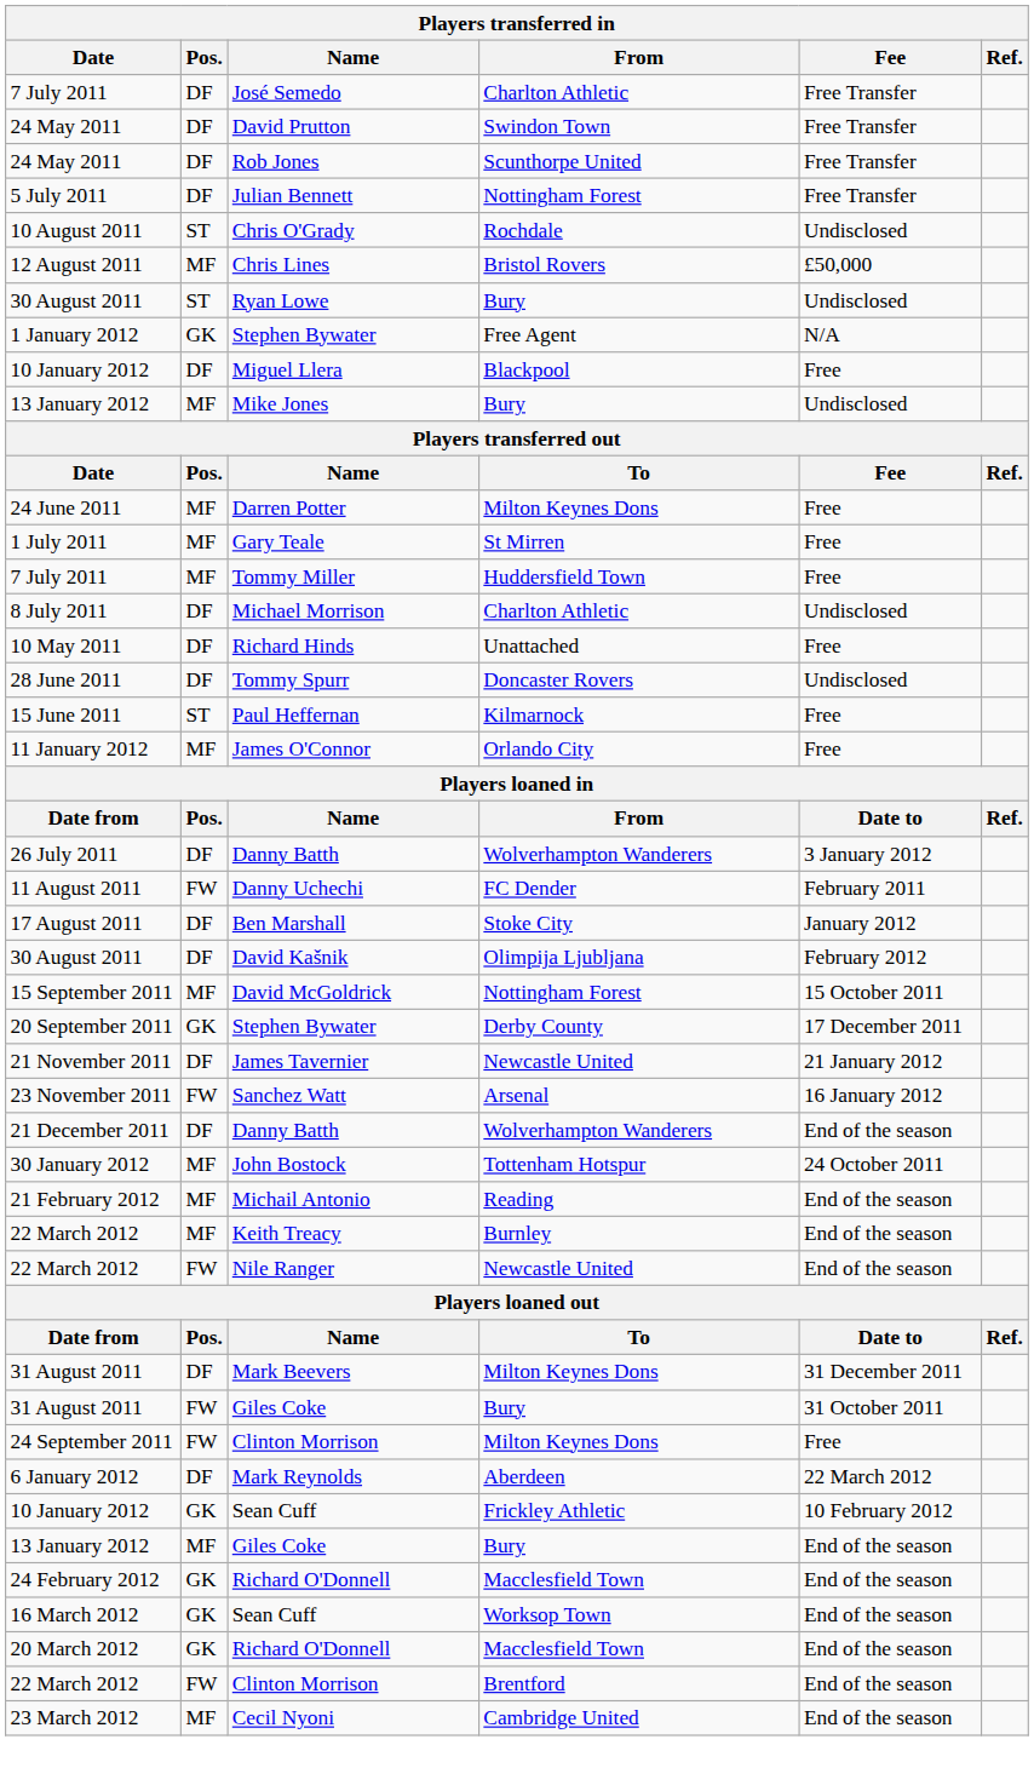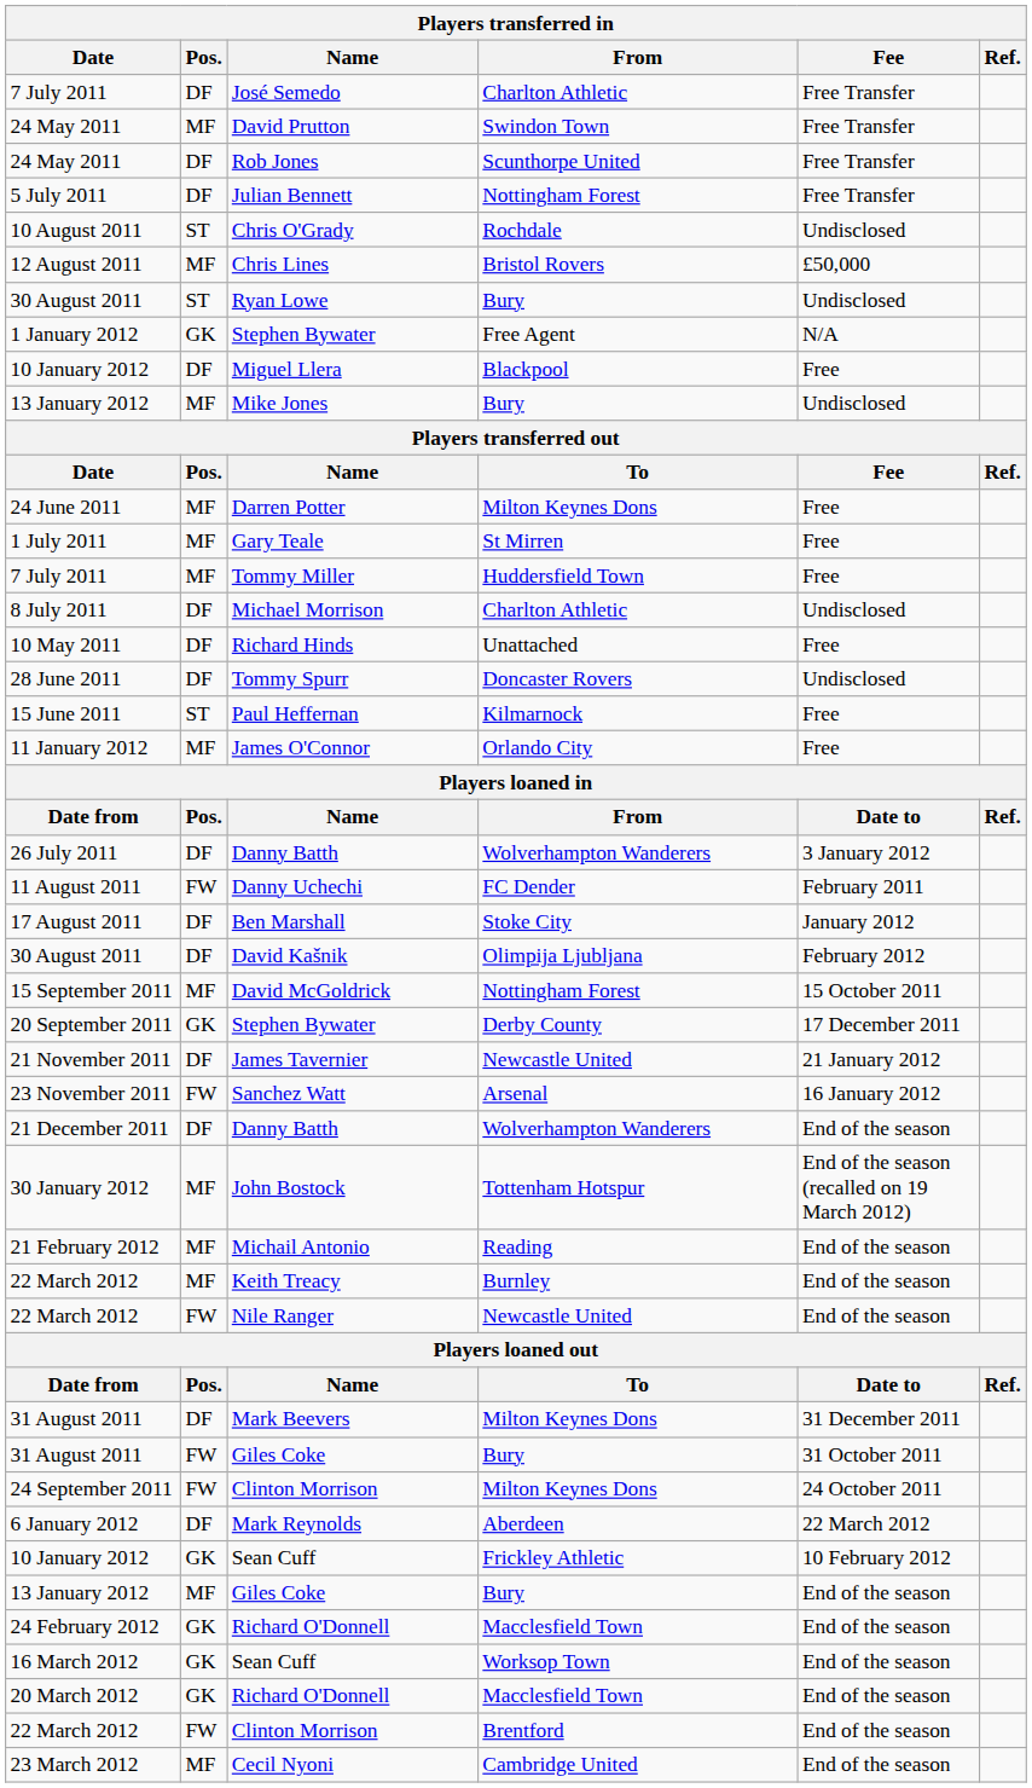 <table class="wikitable" style="font-size:95%;">
 <tr>
 <th colspan="6">Players transferred in</th>
 </tr>
 <tr>
 <th style="width:120px;">Date</th>
 <th style="width:25px;">Pos.</th>
 <th style="width:175px;">Name</th>
 <th style="width:225px;">From</th>
 <th style="width:125px;">Fee</th>
 <th style="width:25px;">Ref.</th>
 </tr>
 <tr>
 <td>7 July 2011</td>
 <td>DF</td>
 <td> <a href='#'>José Semedo</a></td>
 <td> <a href='#'>Charlton Athletic</a></td>
 <td>Free Transfer</td>
 </tr>
 <tr>
 <td>24 May 2011</td>
-<td>DF</td>
+<td>MF</td>
 <td> <a href='#'>David Prutton</a></td>
 <td> <a href='#'>Swindon Town</a></td>
 <td>Free Transfer</td>
 <td></td>
 </tr>
 <tr>
 <td>24 May 2011</td>
 <td>DF</td>
 <td> <a href='#'>Rob Jones</a></td>
 <td> <a href='#'>Scunthorpe United</a></td>
 <td>Free Transfer</td>
 <td></td>
 </tr>
 <tr>
 <td>5 July 2011</td>
 <td>DF</td>
 <td> <a href='#'>Julian Bennett</a></td>
 <td> <a href='#'>Nottingham Forest</a></td>
 <td>Free Transfer</td>
 <td></td>
 </tr>
 <tr>
 <td>10 August 2011</td>
 <td>ST</td>
 <td> <a href='#'>Chris O'Grady</a></td>
 <td> <a href='#'>Rochdale</a></td>
 <td>Undisclosed</td>
 <td></td>
 </tr>
 <tr>
 <td>12 August 2011</td>
 <td>MF</td>
 <td> <a href='#'>Chris Lines</a></td>
 <td> <a href='#'>Bristol Rovers</a></td>
 <td>£50,000</td>
 <td></td>
 </tr>
 <tr>
 <td>30 August 2011</td>
 <td>ST</td>
 <td> <a href='#'>Ryan Lowe</a></td>
 <td> <a href='#'>Bury</a></td>
 <td>Undisclosed</td>
 <td></td>
 </tr>
 <tr>
 <td>1 January 2012</td>
 <td>GK</td>
 <td> <a href='#'>Stephen Bywater</a></td>
 <td>Free Agent</td>
 <td>N/A</td>
 <td></td>
 </tr>
 <tr>
 <td>10 January 2012</td>
 <td>DF</td>
 <td> <a href='#'>Miguel Llera</a></td>
 <td> <a href='#'>Blackpool</a></td>
 <td>Free</td>
 <td></td>
 </tr>
 <tr>
 <td>13 January 2012</td>
 <td>MF</td>
 <td> <a href='#'>Mike Jones</a></td>
 <td> <a href='#'>Bury</a></td>
 <td>Undisclosed</td>
 <td></td>
 </tr>
 <tr>
 <th colspan="6">Players transferred out</th>
 </tr>
 <tr>
 <th>Date</th>
 <th>Pos.</th>
 <th>Name</th>
 <th>To</th>
 <th>Fee</th>
 <th>Ref.</th>
 </tr>
 <tr>
 <td>24 June 2011</td>
 <td>MF</td>
 <td> <a href='#'>Darren Potter</a></td>
 <td> <a href='#'>Milton Keynes Dons</a></td>
 <td>Free</td>
 <td></td>
 </tr>
 <tr>
 <td>1 July 2011</td>
 <td>MF</td>
 <td> <a href='#'>Gary Teale</a></td>
 <td> <a href='#'>St Mirren</a></td>
 <td>Free</td>
 <td></td>
 </tr>
 <tr>
 <td>7 July 2011</td>
 <td>MF</td>
 <td> <a href='#'>Tommy Miller</a></td>
 <td> <a href='#'>Huddersfield Town</a></td>
 <td>Free</td>
 <td></td>
 </tr>
 <tr>
 <td>8 July 2011</td>
 <td>DF</td>
 <td> <a href='#'>Michael Morrison</a></td>
 <td> <a href='#'>Charlton Athletic</a></td>
 <td>Undisclosed</td>
 <td></td>
 </tr>
 <tr>
 <td>10 May 2011</td>
 <td>DF</td>
 <td> <a href='#'>Richard Hinds</a></td>
 <td>Unattached</td>
 <td>Free</td>
 <td></td>
 </tr>
 <tr>
 <td>28 June 2011</td>
 <td>DF</td>
 <td> <a href='#'>Tommy Spurr</a></td>
 <td> <a href='#'>Doncaster Rovers</a></td>
 <td>Undisclosed</td>
 <td></td>
 </tr>
 <tr>
 <td>15 June 2011</td>
 <td>ST</td>
 <td> <a href='#'>Paul Heffernan</a></td>
 <td> <a href='#'>Kilmarnock</a></td>
 <td>Free</td>
 <td></td>
 </tr>
 <tr>
 <td>11 January 2012</td>
 <td>MF</td>
 <td> <a href='#'>James O'Connor</a></td>
 <td> <a href='#'>Orlando City</a></td>
 <td>Free</td>
 <td></td>
 </tr>
 <tr>
 <th colspan="7">Players loaned in</th>
 </tr>
 <tr>
 <th>Date from</th>
 <th>Pos.</th>
 <th>Name</th>
 <th>From</th>
 <th>Date to</th>
 <th>Ref.</th>
 </tr>
 <tr>
 <td>26 July 2011</td>
 <td>DF</td>
 <td> <a href='#'>Danny Batth</a></td>
 <td> <a href='#'>Wolverhampton Wanderers</a></td>
 <td>3 January 2012</td>
 <td></td>
 </tr>
 <tr>
 <td>11 August 2011</td>
 <td>FW</td>
 <td> <a href='#'>Danny Uchechi</a></td>
 <td> <a href='#'>FC Dender</a></td>
 <td>February 2011</td>
 <td></td>
 </tr>
 <tr>
 <td>17 August 2011</td>
 <td>DF</td>
 <td> <a href='#'>Ben Marshall</a></td>
 <td> <a href='#'>Stoke City</a></td>
 <td>January 2012</td>
 <td></td>
 </tr>
 <tr>
 <td>30 August 2011</td>
 <td>DF</td>
 <td> <a href='#'>David Kašnik</a></td>
 <td> <a href='#'>Olimpija Ljubljana</a></td>
 <td>February 2012</td>
 <td></td>
 </tr>
 <tr>
 <td>15 September 2011</td>
 <td>MF</td>
 <td> <a href='#'>David McGoldrick</a></td>
 <td> <a href='#'>Nottingham Forest</a></td>
 <td>15 October 2011</td>
 <td></td>
 </tr>
 <tr>
 <td>20 September 2011</td>
 <td>GK</td>
 <td> <a href='#'>Stephen Bywater</a></td>
 <td> <a href='#'>Derby County</a></td>
 <td>17 December 2011</td>
 <td></td>
 </tr>
 <tr>
 <td>21 November 2011</td>
 <td>DF</td>
 <td> <a href='#'>James Tavernier</a></td>
 <td> <a href='#'>Newcastle United</a></td>
 <td>21 January 2012</td>
 <td></td>
 </tr>
 <tr>
 <td>23 November 2011</td>
 <td>FW</td>
 <td> <a href='#'>Sanchez Watt</a></td>
 <td> <a href='#'>Arsenal</a></td>
 <td>16 January 2012</td>
 <td></td>
 </tr>
 <tr>
 <td>21 December 2011</td>
 <td>DF</td>
 <td> <a href='#'>Danny Batth</a></td>
 <td> <a href='#'>Wolverhampton Wanderers</a></td>
 <td>End of the season</td>
 <td></td>
 </tr>
 <tr>
 <td>30 January 2012</td>
 <td>MF</td>
 <td> <a href='#'>John Bostock</a></td>
 <td> <a href='#'>Tottenham Hotspur</a></td>
-<td>24 October 2011</td>
+<td>End of the season (recalled on 19 March 2012)</td>
 <td></td>
 </tr>
 <tr>
 <td>21 February 2012</td>
 <td>MF</td>
 <td> <a href='#'>Michail Antonio</a></td>
 <td> <a href='#'>Reading</a></td>
 <td>End of the season</td>
 <td></td>
 </tr>
 <tr>
 <td>22 March 2012</td>
 <td>MF</td>
 <td> <a href='#'>Keith Treacy</a></td>
 <td> <a href='#'>Burnley</a></td>
 <td>End of the season</td>
 <td></td>
 </tr>
 <tr>
 <td>22 March 2012</td>
 <td>FW</td>
 <td> <a href='#'>Nile Ranger</a></td>
 <td> <a href='#'>Newcastle United</a></td>
 <td>End of the season</td>
 <td></td>
 </tr>
 <tr>
 <th colspan="6">Players loaned out</th>
 </tr>
 <tr>
 <th>Date from</th>
 <th>Pos.</th>
 <th>Name</th>
 <th>To</th>
 <th>Date to</th>
 <th>Ref.</th>
 </tr>
 <tr>
 <td>31 August 2011</td>
 <td>DF</td>
 <td> <a href='#'>Mark Beevers</a></td>
 <td> <a href='#'>Milton Keynes Dons</a></td>
 <td>31 December 2011</td>
 <td></td>
 </tr>
 <tr>
 <td>31 August 2011</td>
 <td>FW</td>
 <td> <a href='#'>Giles Coke</a></td>
 <td> <a href='#'>Bury</a></td>
 <td>31 October 2011</td>
 <td></td>
 </tr>
 <tr>
 <td>24 September 2011</td>
 <td>FW</td>
 <td> <a href='#'>Clinton Morrison</a></td>
 <td> <a href='#'>Milton Keynes Dons</a></td>
-<td>Free</td>
+<td>24 October 2011</td>
 <td></td>
 </tr>
 <tr>
 <td>6 January 2012</td>
 <td>DF</td>
 <td> <a href='#'>Mark Reynolds</a></td>
 <td> <a href='#'>Aberdeen</a></td>
 <td>22 March 2012</td>
 <td></td>
 </tr>
 <tr>
 <td>10 January 2012</td>
 <td>GK</td>
 <td> Sean Cuff</td>
 <td> <a href='#'>Frickley Athletic</a></td>
 <td>10 February 2012</td>
 <td></td>
 </tr>
 <tr>
 <td>13 January 2012</td>
 <td>MF</td>
 <td> <a href='#'>Giles Coke</a></td>
 <td> <a href='#'>Bury</a></td>
 <td>End of the season</td>
 <td></td>
 </tr>
 <tr>
 <td>24 February 2012</td>
 <td>GK</td>
 <td> <a href='#'>Richard O'Donnell</a></td>
 <td> <a href='#'>Macclesfield Town</a></td>
 <td>End of the season</td>
 <td></td>
 </tr>
 <tr>
 <td>16 March 2012</td>
 <td>GK</td>
 <td> Sean Cuff</td>
 <td> <a href='#'>Worksop Town</a></td>
 <td>End of the season</td>
 <td></td>
 </tr>
 <tr>
 <td>20 March 2012</td>
 <td>GK</td>
 <td> <a href='#'>Richard O'Donnell</a></td>
 <td> <a href='#'>Macclesfield Town</a></td>
 <td>End of the season</td>
 <td></td>
 </tr>
 <tr>
 <td>22 March 2012</td>
 <td>FW</td>
 <td> <a href='#'>Clinton Morrison</a></td>
 <td> <a href='#'>Brentford</a></td>
 <td>End of the season</td>
 <td></td>
 </tr>
 <tr>
 <td>23 March 2012</td>
 <td>MF</td>
 <td> <a href='#'>Cecil Nyoni</a></td>
 <td> <a href='#'>Cambridge United</a></td>
 <td>End of the season</td>
 <td></td>
 </tr>
 </table>
